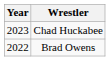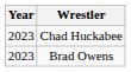 <table class="wikitable" style="text-align: center">
 <tr>
 <th>Year</th>
 <th>Wrestler</th>
 </tr>
 <tr>
 <td>2023</td>
 <td>Chad Huckabee</td>
 </tr>
 <tr>
-<td>2022</td>
+<td>2023</td>
 <td>Brad Owens</td>
 </tr>
 </table>
